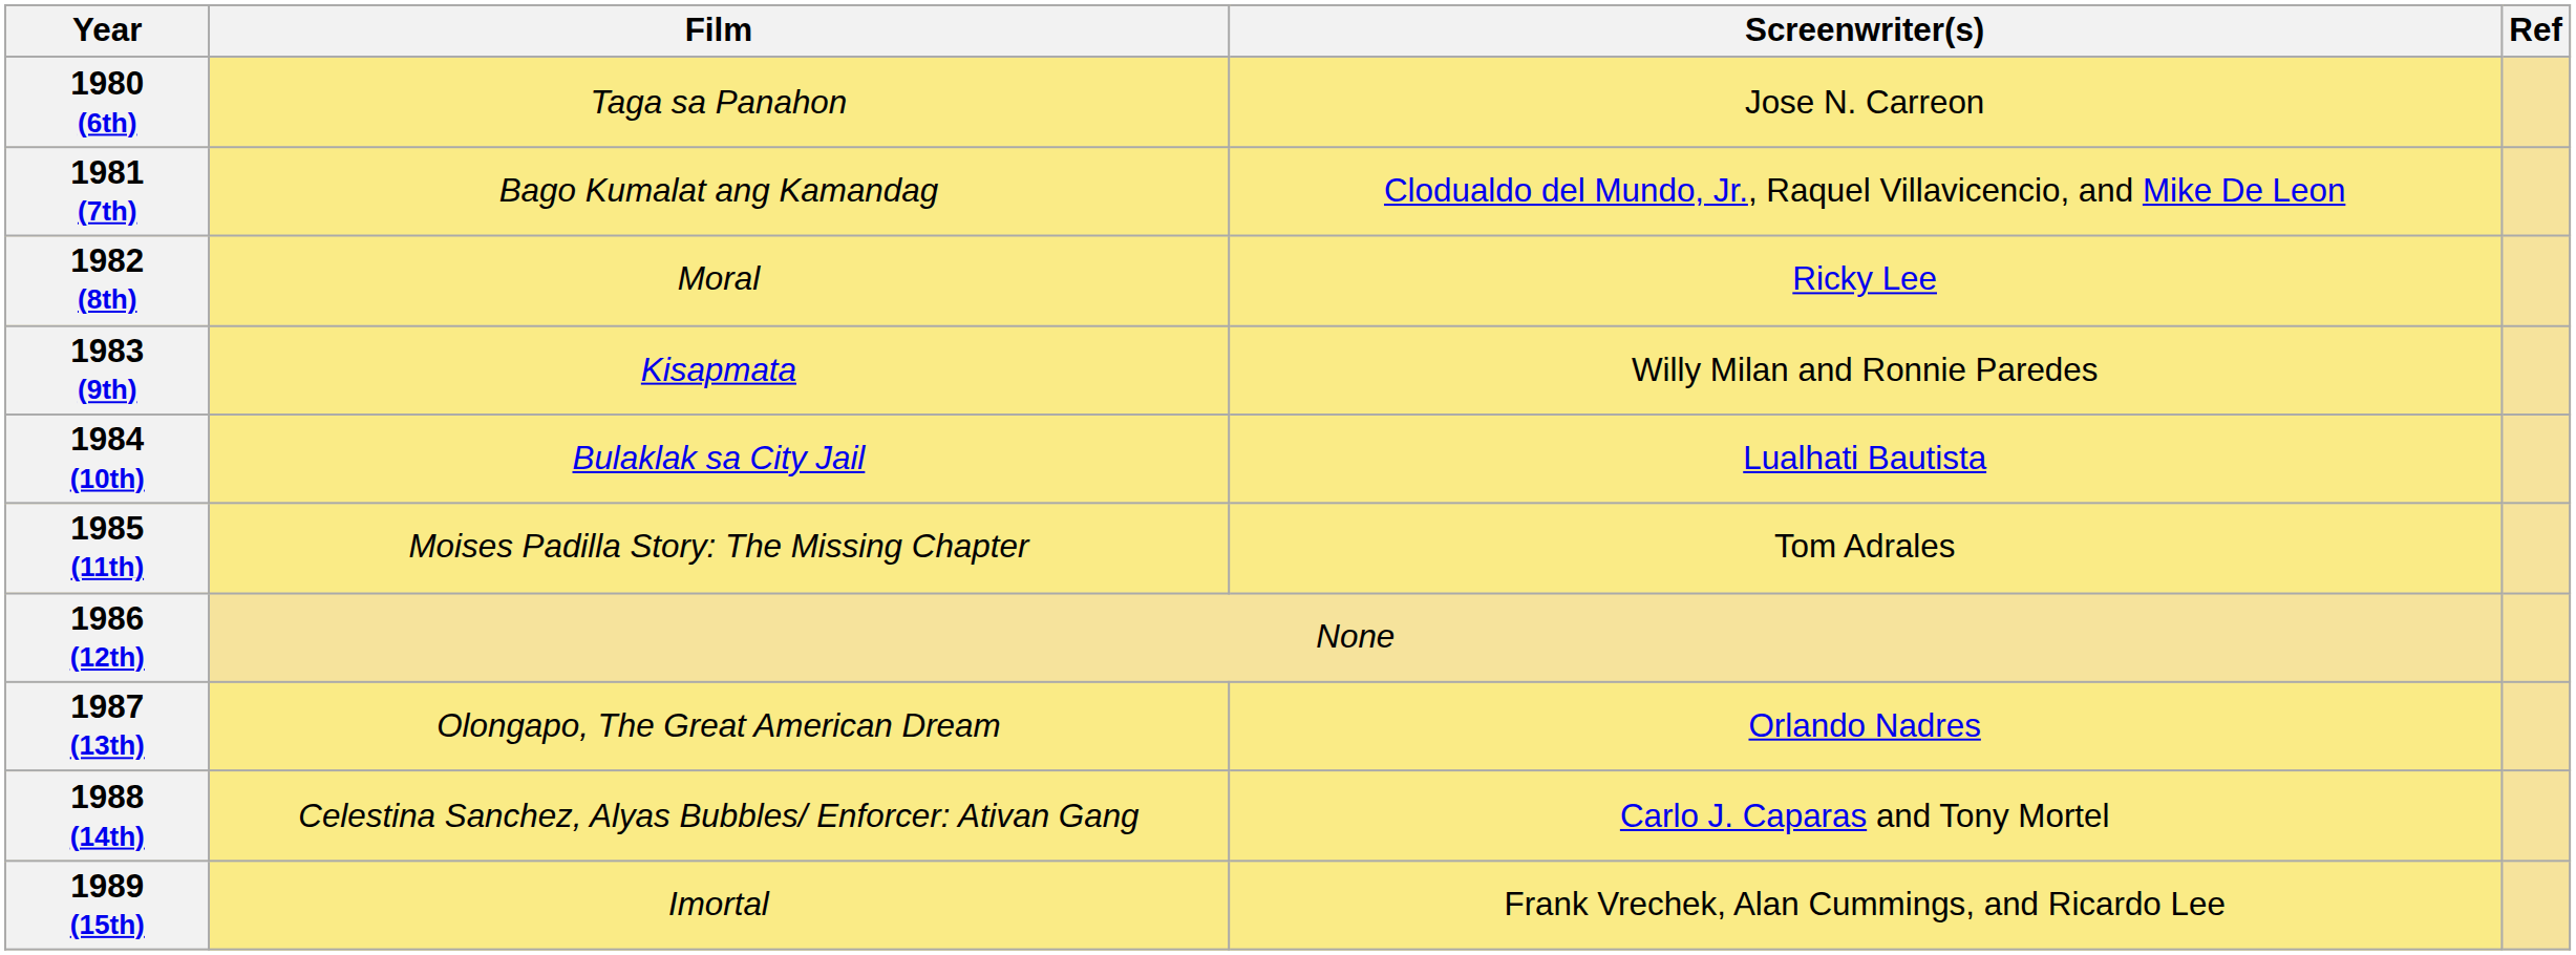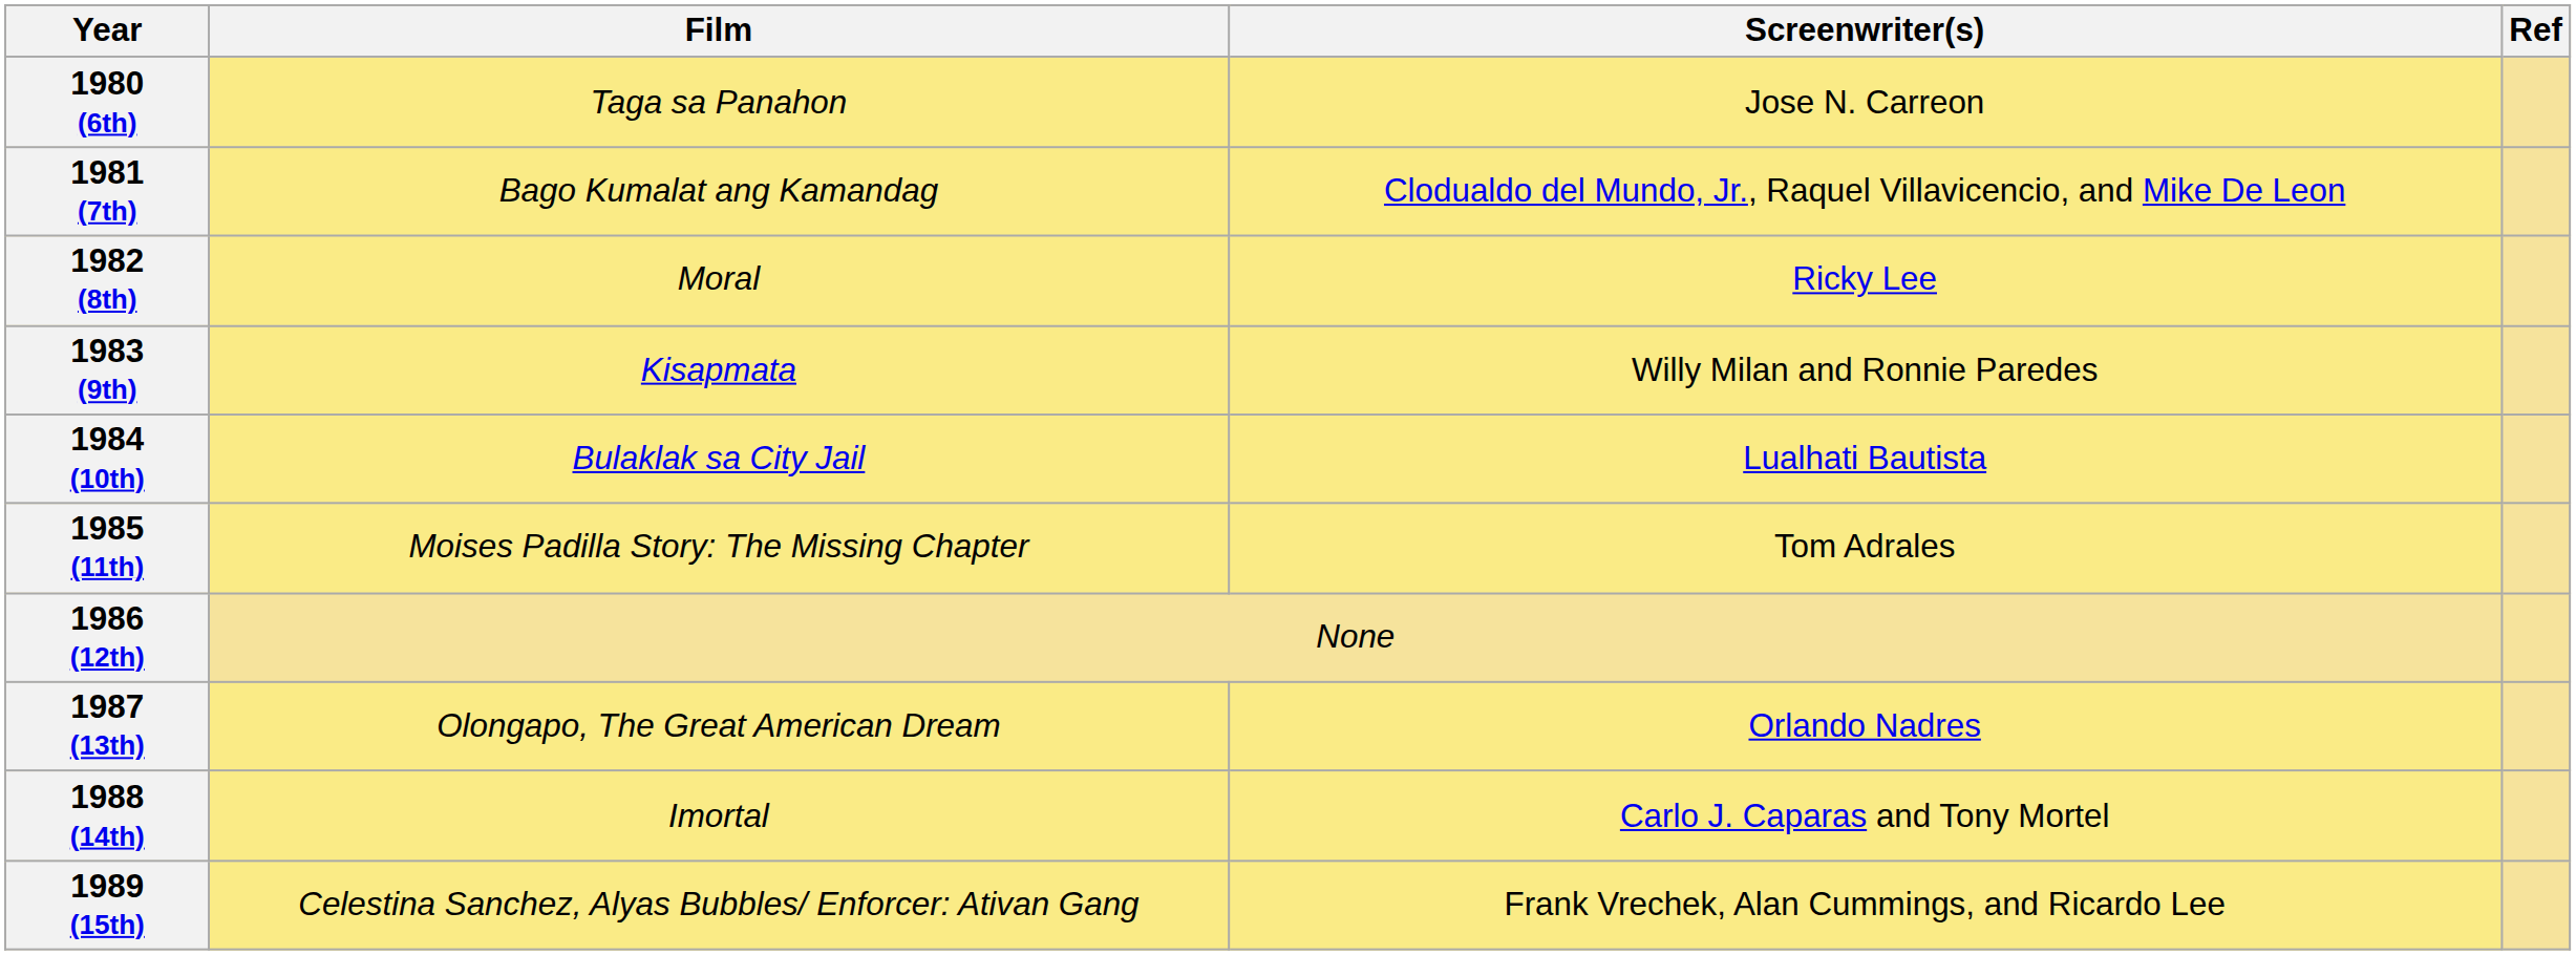 <table class="wikitable" rowspan="2" style="text-align:center; background: #f6e39c">
 <tr style="background:#bebebe;">
 <th scope="col" style="width:8%;">Year</th>
 <th scope="col" style="width:40%;">Film</th>
 <th scope="col" style="width:50%;">Screenwriter(s)</th>
 <th scope="col" style="width:2%;">Ref</th>
 </tr>
 <tr>
 <th scope="row" style="text-align:center">1980 <br><small><a href='#'>(6th)</a> </small></th>
 <td style="background:#FAEB86"><em>Taga sa Panahon</em></td>
 <td style="background:#FAEB86">Jose N. Carreon</td>
 <td></td>
 </tr>
 <tr>
 <th scope="row" style="text-align:center">1981 <br><small><a href='#'>(7th)</a> </small></th>
 <td style="background:#FAEB86"><em> Bago Kumalat ang Kamandag</em></td>
 <td style="background:#FAEB86"><a href='#'>Clodualdo del Mundo, Jr.</a>, Raquel Villavicencio, and <a href='#'>Mike De Leon</a></td>
 <td></td>
 </tr>
 <tr>
 <th scope="row" style="text-align:center">1982 <br><small><a href='#'>(8th)</a> </small></th>
 <td style="background:#FAEB86"><em>Moral</em></td>
 <td style="background:#FAEB86"><a href='#'>Ricky Lee</a></td>
 <td></td>
 </tr>
 <tr>
 <th scope="row" style="text-align:center">1983 <br><small><a href='#'>(9th)</a> </small></th>
 <td style="background:#FAEB86"><em><a href='#'>Kisapmata</a></em></td>
 <td style="background:#FAEB86">Willy Milan and Ronnie Paredes</td>
 <td></td>
 </tr>
 <tr>
 <th scope="row" style="text-align:center">1984 <br><small><a href='#'>(10th)</a> </small></th>
 <td style="background:#FAEB86"><em><a href='#'>Bulaklak sa City Jail</a></em></td>
 <td style="background:#FAEB86"><a href='#'>Lualhati Bautista</a></td>
 <td></td>
 </tr>
 <tr>
 <th scope="row" style="text-align:center">1985 <br><small><a href='#'>(11th)</a> </small></th>
 <td style="background:#FAEB86"><em>Moises Padilla Story: The Missing Chapter</em></td>
 <td style="background:#FAEB86">Tom Adrales</td>
 <td></td>
 </tr>
 <tr>
 <th scope="row" style="text-align:center">1986 <br><small><a href='#'>(12th)</a> </small></th>
 <td colspan=2><em>None</em></td>
 <td></td>
 </tr>
 <tr>
 <th scope="row" style="text-align:center">1987 <br><small><a href='#'>(13th)</a> </small></th>
 <td style="background:#FAEB86"><em>Olongapo, The Great American Dream</em></td>
 <td style="background:#FAEB86"><a href='#'>Orlando Nadres</a></td>
 <td></td>
 </tr>
 <tr>
 <th scope="row" style="text-align:center">1988 <br><small><a href='#'>(14th)</a> </small></th>
-<td style="background:#FAEB86"><em>Celestina Sanchez, Alyas Bubbles/ Enforcer: Ativan Gang</em></td>
+<td style="background:#FAEB86"><em>Imortal</em></td>
 <td style="background:#FAEB86"><a href='#'>Carlo J. Caparas</a> and Tony Mortel</td>
 <td></td>
 </tr>
 <tr>
 <th scope="row" style="text-align:center">1989 <br><small><a href='#'>(15th)</a> </small></th>
-<td style="background:#FAEB86"><em>Imortal</em></td>
+<td style="background:#FAEB86"><em>Celestina Sanchez, Alyas Bubbles/ Enforcer: Ativan Gang</em></td>
 <td style="background:#FAEB86">Frank Vrechek, Alan Cummings, and Ricardo Lee</td>
 <td></td>
 </tr>
 </table>
